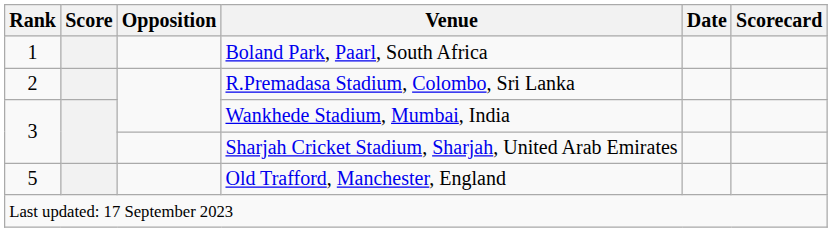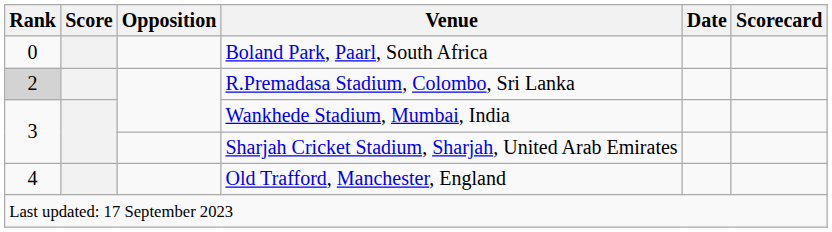 <table class="wikitable plainrowheaders sortable">
 <tr>
 <th scope=col>Rank</th>
 <th scope=col>Score</th>
 <th scope=col>Opposition</th>
 <th scope=col>Venue</th>
 <th scope=col>Date</th>
 <th scope=col>Scorecard</th>
 </tr>
 <tr>
-<td align=center>1</td>
+<td align=center>0</td>
 <th scope=row style=text-align:center;></th>
 <td></td>
 <td><a href='#'>Boland Park</a>, <a href='#'>Paarl</a>, South Africa</td>
 <td></td>
 <td></td>
 </tr>
 <tr>
-<td align=center>2</td>
+<td align=center style="background: lightgrey;">2</td>
 <th scope=row style=text-align:center;></th>
 <td rowspan=2></td>
 <td><a href='#'>R.Premadasa Stadium</a>, <a href='#'>Colombo</a>, Sri Lanka</td>
 <td></td>
 <td></td>
 </tr>
 <tr>
 <td align=center rowspan=2>3</td>
 <th scope=row style=text-align:center; rowspan=2></th>
 <td><a href='#'>Wankhede Stadium</a>, <a href='#'>Mumbai</a>, India</td>
 <td></td>
 <td></td>
 </tr>
 <tr>
 <td></td>
 <td><a href='#'>Sharjah Cricket Stadium</a>, <a href='#'>Sharjah</a>, United Arab Emirates</td>
 <td></td>
 <td></td>
 </tr>
 <tr>
-<td align=center>5</td>
+<td align=center>4</td>
 <th scope=row style=text-align:center;></th>
 <td></td>
 <td><a href='#'>Old Trafford</a>, <a href='#'>Manchester</a>, England</td>
 <td></td>
 <td></td>
 </tr>
 <tr class=sortbottom>
 <td colspan=6><small>Last updated: 17 September 2023</small></td>
 </tr>
 </table>
